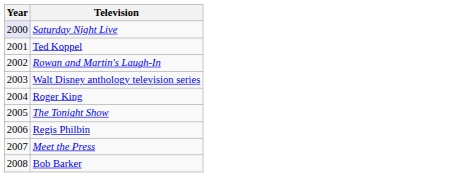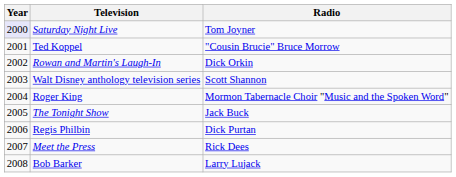 <table class="wikitable" border="1">
 <tr>
 <th>Year</th>
 <th>Television</th>
+<th>Radio</th>
 </tr>
 <tr>
 <td style="background: lavender;">2000</td>
 <td><em><a href='#'>Saturday Night Live</a></em></td>
+<td><a href='#'>Tom Joyner</a></td>
 </tr>
 <tr>
 <td>2001</td>
 <td><a href='#'>Ted Koppel</a></td>
+<td><a href='#'>"Cousin Brucie" Bruce Morrow</a></td>
 </tr>
 <tr>
 <td>2002</td>
 <td><em><a href='#'>Rowan and Martin's Laugh-In</a></em></td>
+<td><a href='#'>Dick Orkin</a></td>
 </tr>
 <tr>
 <td>2003</td>
 <td><a href='#'>Walt Disney anthology television series</a></td>
+<td><a href='#'>Scott Shannon</a></td>
 </tr>
 <tr>
 <td>2004</td>
 <td><a href='#'>Roger King</a></td>
+<td><a href='#'>Mormon Tabernacle Choir</a> "<a href='#'>Music and the Spoken Word</a>"</td>
 </tr>
 <tr>
 <td>2005</td>
 <td><em><a href='#'>The Tonight Show</a></em></td>
+<td><a href='#'>Jack Buck</a></td>
 </tr>
 <tr>
 <td>2006</td>
 <td><a href='#'>Regis Philbin</a></td>
+<td><a href='#'>Dick Purtan</a></td>
 </tr>
 <tr>
 <td>2007</td>
 <td><em><a href='#'>Meet the Press</a></em></td>
+<td><a href='#'>Rick Dees</a></td>
 </tr>
 <tr>
 <td>2008</td>
 <td><a href='#'>Bob Barker</a></td>
+<td><a href='#'>Larry Lujack</a></td>
 </tr>
 </table>
